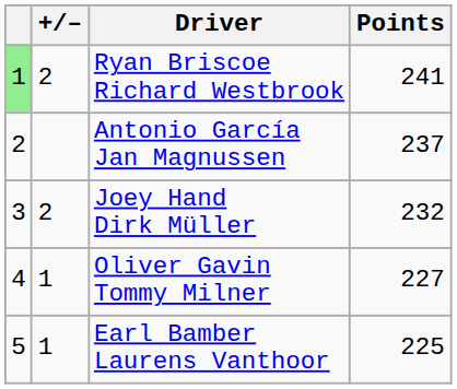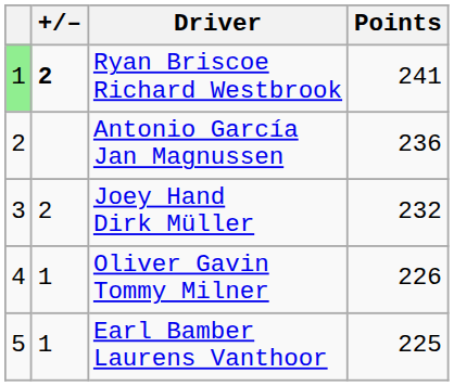 <table class="wikitable" style="font-size: 95%;">
 <tr>
 <th scope="col"></th>
 <th scope="col">+/–</th>
 <th scope="col">Driver</th>
 <th scope="col">Points</th>
 </tr>
 <tr>
 <td align=center style="background: lightgreen;">1</td>
-<td align="left"> 2</td>
+<td align="left"><strong> 2</strong></td>
 <td> <a href='#'>Ryan Briscoe</a><br> <a href='#'>Richard Westbrook</a></td>
 <td align=right>241</td>
 </tr>
 <tr>
 <td align=center>2</td>
 <td align="left"></td>
 <td> <a href='#'>Antonio García</a><br> <a href='#'>Jan Magnussen</a></td>
-<td align=right>237</td>
+<td align=right>236</td>
 </tr>
 <tr>
 <td align=center>3</td>
 <td align="left"> 2</td>
 <td> <a href='#'>Joey Hand</a><br> <a href='#'>Dirk Müller</a></td>
 <td align=right>232</td>
 </tr>
 <tr>
 <td align=center>4</td>
 <td align="left"> 1</td>
 <td> <a href='#'>Oliver Gavin</a><br> <a href='#'>Tommy Milner</a></td>
-<td align=right>227</td>
+<td align=right>226</td>
 </tr>
 <tr>
 <td align=center>5</td>
 <td align="left"> 1</td>
 <td> <a href='#'>Earl Bamber</a><br> <a href='#'>Laurens Vanthoor</a></td>
 <td align=right>225</td>
 </tr>
 </table>
